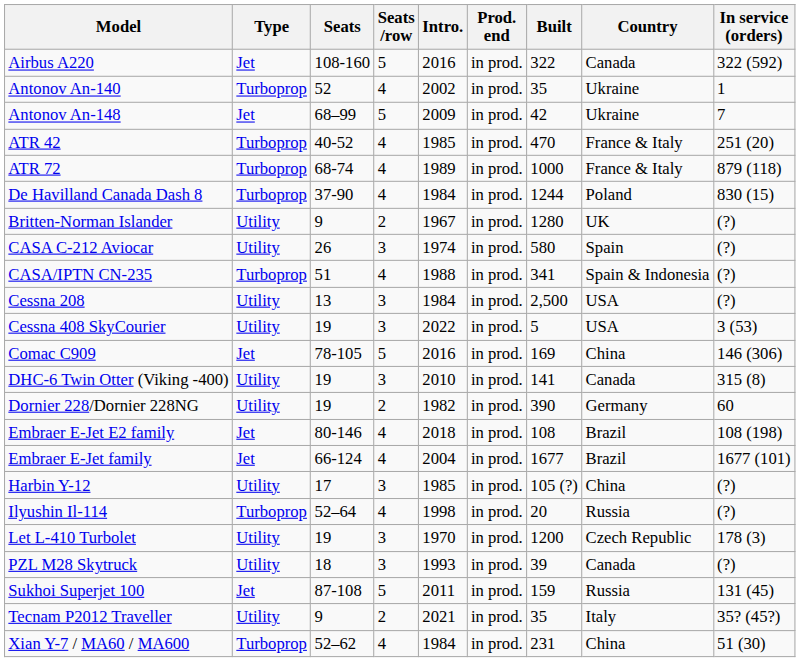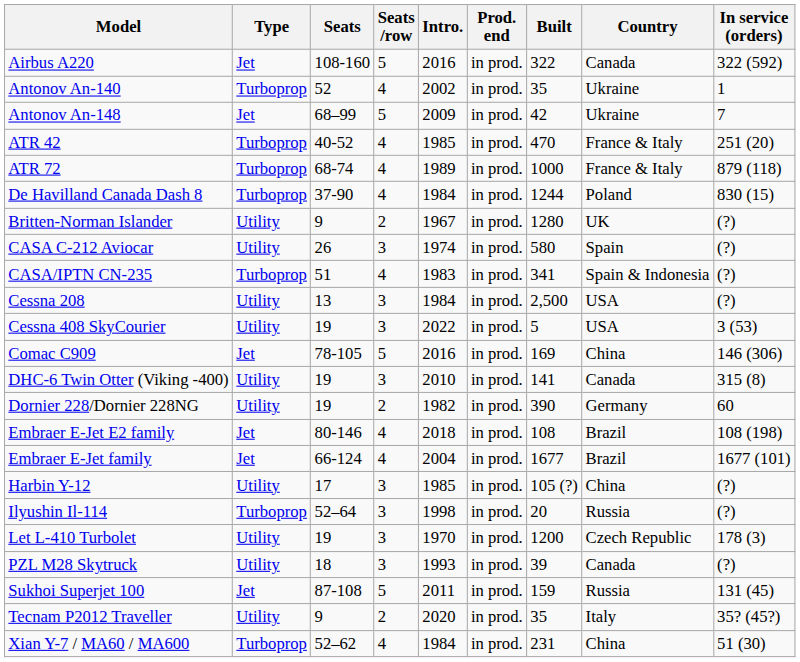 <table class="wikitable sortable">
 <tr>
 <th>Model</th>
 <th>Type</th>
 <th data-sort-type="number">Seats</th>
 <th data-sort-type="number">Seats<br>/row</th>
 <th data-sort-type="number">Intro.</th>
 <th data-sort-type="number">Prod.<br>end</th>
 <th data-sort-type="number">Built</th>
 <th>Country</th>
 <th data-sort-type="number">In service<br>(orders)</th>
 </tr>
 <tr>
 <td><a href='#'>Airbus A220</a></td>
 <td><a href='#'>Jet</a></td>
 <td>108-160</td>
 <td>5</td>
 <td>2016</td>
 <td>in prod.</td>
 <td>322</td>
 <td>Canada</td>
 <td>322 (592)</td>
 </tr>
 <tr>
 <td><a href='#'>Antonov An-140</a></td>
 <td><a href='#'>Turboprop</a></td>
 <td>52</td>
 <td>4</td>
 <td>2002</td>
 <td>in prod.</td>
 <td>35</td>
 <td>Ukraine</td>
 <td>1</td>
 </tr>
 <tr>
 <td><a href='#'>Antonov An-148</a></td>
 <td><a href='#'>Jet</a></td>
 <td>68–99</td>
 <td>5</td>
 <td>2009</td>
 <td>in prod.</td>
 <td>42</td>
 <td>Ukraine</td>
 <td>7</td>
 </tr>
 <tr>
 <td><a href='#'>ATR 42</a></td>
 <td><a href='#'>Turboprop</a></td>
 <td>40-52</td>
 <td>4</td>
 <td>1985</td>
 <td>in prod.</td>
 <td>470</td>
 <td>France & Italy</td>
 <td>251 (20)</td>
 </tr>
 <tr>
 <td><a href='#'>ATR 72</a></td>
 <td><a href='#'>Turboprop</a></td>
 <td>68-74</td>
 <td>4</td>
 <td>1989</td>
 <td>in prod.</td>
 <td>1000</td>
 <td>France & Italy</td>
 <td>879 (118)</td>
 </tr>
 <tr>
 <td><a href='#'>De Havilland Canada Dash 8</a></td>
 <td><a href='#'>Turboprop</a></td>
 <td>37-90</td>
 <td>4</td>
 <td>1984</td>
 <td>in prod.</td>
 <td>1244</td>
 <td>Poland</td>
 <td>830 (15)</td>
 </tr>
 <tr>
 <td><a href='#'>Britten-Norman Islander</a></td>
 <td><a href='#'>Utility</a></td>
 <td>9</td>
 <td>2</td>
 <td>1967</td>
 <td>in prod.</td>
 <td>1280</td>
 <td>UK</td>
 <td>(?)</td>
 </tr>
 <tr>
 <td><a href='#'>CASA C-212 Aviocar</a></td>
 <td><a href='#'>Utility</a></td>
 <td>26</td>
 <td>3</td>
 <td>1974</td>
 <td>in prod.</td>
 <td>580</td>
 <td>Spain</td>
 <td>(?)</td>
 </tr>
 <tr>
 <td><a href='#'>CASA/IPTN CN-235</a></td>
 <td><a href='#'>Turboprop</a></td>
 <td>51</td>
 <td>4</td>
-<td>1988</td>
+<td>1983</td>
 <td>in prod.</td>
 <td>341</td>
 <td>Spain & Indonesia</td>
 <td>(?)</td>
 </tr>
 <tr>
 <td><a href='#'>Cessna 208</a></td>
 <td><a href='#'>Utility</a></td>
 <td>13</td>
 <td>3</td>
 <td>1984</td>
 <td>in prod.</td>
 <td>2,500</td>
 <td>USA</td>
 <td>(?)</td>
 </tr>
 <tr>
 <td><a href='#'>Cessna 408 SkyCourier</a></td>
 <td><a href='#'>Utility</a></td>
 <td>19</td>
 <td>3</td>
 <td>2022</td>
 <td>in prod.</td>
 <td>5</td>
 <td>USA</td>
 <td>3 (53)</td>
 </tr>
 <tr>
 <td><a href='#'>Comac C909</a></td>
 <td><a href='#'>Jet</a></td>
 <td>78-105</td>
 <td>5</td>
 <td>2016</td>
 <td>in prod.</td>
 <td>169</td>
 <td>China</td>
 <td>146 (306)</td>
 </tr>
 <tr>
 <td><a href='#'>DHC-6 Twin Otter</a> (Viking -400)</td>
 <td><a href='#'>Utility</a></td>
 <td>19</td>
 <td>3</td>
 <td>2010</td>
 <td>in prod.</td>
 <td>141</td>
 <td>Canada</td>
 <td>315 (8)</td>
 </tr>
 <tr>
 <td><a href='#'>Dornier 228</a>/Dornier 228NG</td>
 <td><a href='#'>Utility</a></td>
 <td>19</td>
 <td>2</td>
 <td>1982</td>
 <td>in prod.</td>
 <td>390</td>
 <td>Germany</td>
 <td>60</td>
 </tr>
 <tr>
 <td><a href='#'>Embraer E-Jet E2 family</a></td>
 <td><a href='#'>Jet</a></td>
 <td>80-146</td>
 <td>4</td>
 <td>2018</td>
 <td>in prod.</td>
 <td>108</td>
 <td>Brazil</td>
 <td>108 (198)</td>
 </tr>
 <tr>
 <td><a href='#'>Embraer E-Jet family</a></td>
 <td><a href='#'>Jet</a></td>
 <td>66-124</td>
 <td>4</td>
 <td>2004</td>
 <td>in prod.</td>
 <td>1677</td>
 <td>Brazil</td>
 <td>1677 (101)</td>
 </tr>
 <tr>
 <td><a href='#'>Harbin Y-12</a></td>
 <td><a href='#'>Utility</a></td>
 <td>17</td>
 <td>3</td>
 <td>1985</td>
 <td>in prod.</td>
 <td>105 (?)</td>
 <td>China</td>
 <td>(?)</td>
 </tr>
 <tr>
 <td><a href='#'>Ilyushin Il-114</a></td>
 <td><a href='#'>Turboprop</a></td>
 <td>52–64</td>
-<td>4</td>
+<td>3</td>
 <td>1998</td>
 <td>in prod.</td>
 <td>20</td>
 <td>Russia</td>
 <td>(?)</td>
 </tr>
 <tr>
 <td><a href='#'>Let L-410 Turbolet</a></td>
 <td><a href='#'>Utility</a></td>
 <td>19</td>
 <td>3</td>
 <td>1970</td>
 <td>in prod.</td>
 <td>1200</td>
 <td>Czech Republic</td>
 <td>178 (3)</td>
 </tr>
 <tr>
 <td><a href='#'>PZL M28 Skytruck</a></td>
 <td><a href='#'>Utility</a></td>
 <td>18</td>
 <td>3</td>
 <td>1993</td>
 <td>in prod.</td>
 <td>39</td>
 <td>Canada</td>
 <td>(?)</td>
 </tr>
 <tr>
 <td><a href='#'>Sukhoi Superjet 100</a></td>
 <td><a href='#'>Jet</a></td>
 <td>87-108</td>
 <td>5</td>
 <td>2011</td>
 <td>in prod.</td>
 <td>159</td>
 <td>Russia</td>
 <td>131 (45)</td>
 </tr>
 <tr>
 <td><a href='#'>Tecnam P2012 Traveller</a></td>
 <td><a href='#'>Utility</a></td>
 <td>9</td>
 <td>2</td>
-<td>2021</td>
+<td>2020</td>
 <td>in prod.</td>
 <td>35</td>
 <td>Italy</td>
 <td>35? (45?)</td>
 </tr>
 <tr>
 <td><a href='#'>Xian Y-7</a> / <a href='#'>MA60</a> / <a href='#'>MA600</a></td>
 <td><a href='#'>Turboprop</a></td>
 <td>52–62</td>
 <td>4</td>
 <td>1984</td>
 <td>in prod.</td>
 <td>231</td>
 <td>China</td>
 <td>51 (30)</td>
 </tr>
 </table>
